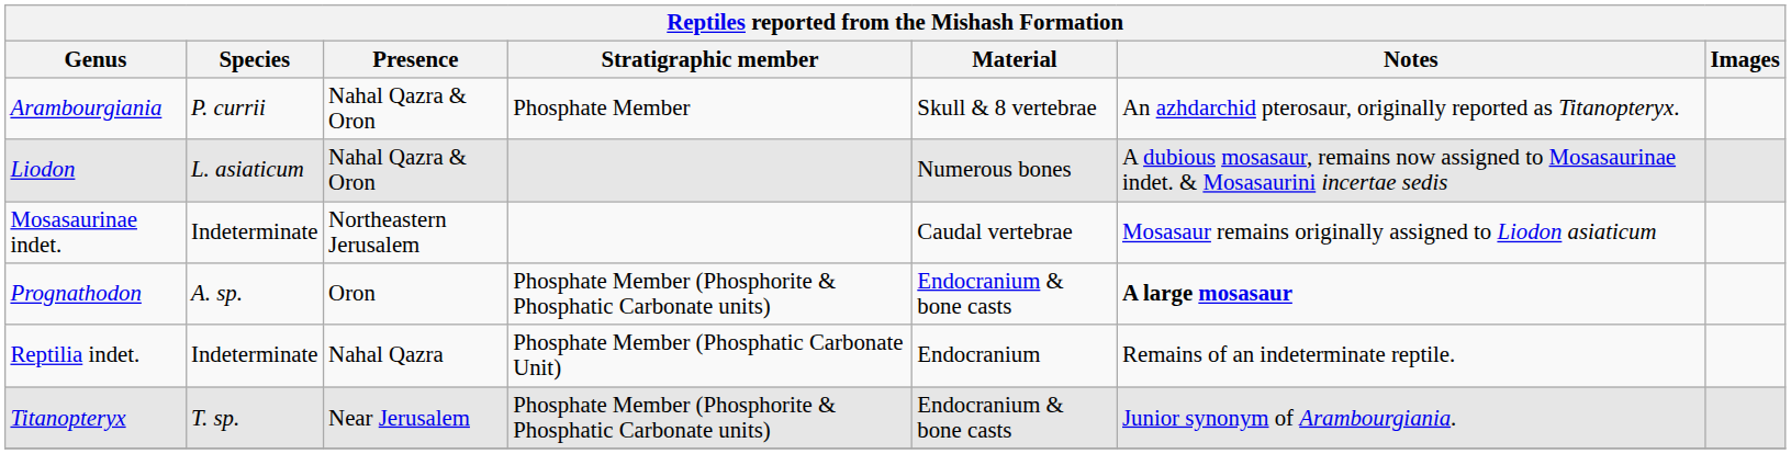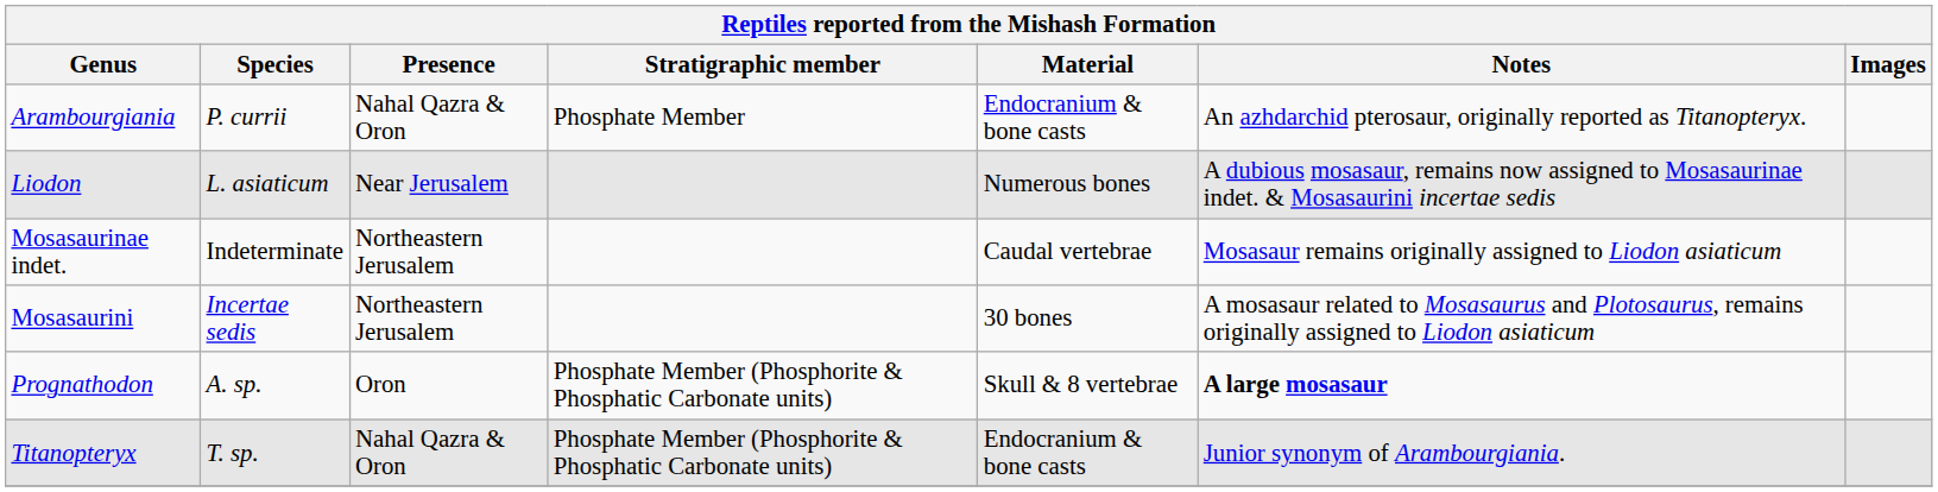 <table class="wikitable" align="center">
 <tr>
 <th colspan="7" align="center"><strong><a href='#'>Reptiles</a> reported from the Mishash Formation</strong></th>
 </tr>
 <tr>
 <th>Genus</th>
 <th>Species</th>
 <th>Presence</th>
 <th><strong>Stratigraphic member</strong></th>
 <th><strong>Material</strong></th>
 <th>Notes</th>
 <th>Images</th>
 </tr>
 <tr>
 <td><em><a href='#'>Arambourgiania</a></em></td>
 <td><em>P. currii</em></td>
 <td>Nahal Qazra & Oron</td>
 <td>Phosphate Member</td>
-<td>Skull & 8 vertebrae</td>
+<td><a href='#'>Endocranium</a> & bone casts</td>
 <td>An <a href='#'>azhdarchid</a> pterosaur, originally reported as <em>Titanopteryx</em>.</td>
 <td></td>
 </tr>
 <tr>
 <td style="background:#E6E6E6;"><em><a href='#'>Liodon</a></em></td>
 <td style="background:#E6E6E6;"><em>L. asiaticum</em></td>
-<td style="background:#E6E6E6;">Nahal Qazra & Oron</td>
+<td style="background:#E6E6E6;">Near <a href='#'>Jerusalem</a></td>
 <td style="background:#E6E6E6;"></td>
 <td style="background:#E6E6E6;">Numerous bones</td>
 <td style="background:#E6E6E6;">A <a href='#'>dubious</a> <a href='#'>mosasaur</a>, remains now assigned to <a href='#'>Mosasaurinae</a> indet. & <a href='#'>Mosasaurini</a> <em>incertae sedis</em></td>
 <td style="background:#E6E6E6;"></td>
 </tr>
 <tr>
 <td><a href='#'>Mosasaurinae</a> indet.</td>
 <td>Indeterminate</td>
 <td>Northeastern Jerusalem</td>
 <td></td>
 <td>Caudal vertebrae</td>
 <td><a href='#'>Mosasaur</a> remains originally assigned to <em><a href='#'>Liodon</a> asiaticum</em></td>
 <td></td>
 </tr>
 <tr>
+<td><a href='#'>Mosasaurini</a></td>
+<td><em><a href='#'>Incertae sedis</a></em></td>
+<td>Northeastern Jerusalem</td>
+<td></td>
+<td>30 bones</td>
+<td>A mosasaur related to <em><a href='#'>Mosasaurus</a></em> and <em><a href='#'>Plotosaurus</a></em>, remains originally assigned to <em><a href='#'>Liodon</a> asiaticum</em></td>
+<td></td>
+</tr>
+<tr>
 <td><em><a href='#'>Prognathodon</a></em></td>
 <td><em>A. sp.</em></td>
 <td>Oron</td>
 <td>Phosphate Member (Phosphorite & Phosphatic Carbonate units)</td>
-<td><a href='#'>Endocranium</a> & bone casts</td>
+<td>Skull & 8 vertebrae</td>
 <td><strong>A large <a href='#'>mosasaur</a></strong></td>
-<td></td>
-</tr>
-<tr>
-<td><a href='#'>Reptilia</a> indet.</td>
-<td>Indeterminate</td>
-<td>Nahal Qazra</td>
-<td>Phosphate Member (Phosphatic Carbonate Unit)</td>
-<td>Endocranium</td>
-<td>Remains of an indeterminate reptile.</td>
 <td></td>
 </tr>
 <tr>
 <td style="background:#E6E6E6;"><em><a href='#'>Titanopteryx</a></em></td>
 <td style="background:#E6E6E6;"><em>T. sp.</em></td>
-<td style="background:#E6E6E6;">Near <a href='#'>Jerusalem</a></td>
+<td style="background:#E6E6E6;">Nahal Qazra & Oron</td>
 <td style="background:#E6E6E6;">Phosphate Member (Phosphorite & Phosphatic Carbonate units)</td>
 <td style="background:#E6E6E6;">Endocranium & bone casts</td>
 <td style="background:#E6E6E6;"><a href='#'>Junior synonym</a> of <em><a href='#'>Arambourgiania</a></em>.</td>
 <td style="background:#E6E6E6;"></td>
 </tr>
 <tr>
 </tr>
 </table>
